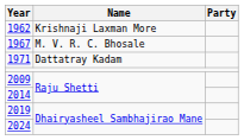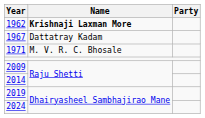 <table class="wikitable">
 <tr>
 <th>Year</th>
 <th>Name</th>
 <th colspan="2">Party</th>
 </tr>
 <tr>
 <td><a href='#'>1962</a></td>
-<td>Krishnaji Laxman More</td>
+<td><strong>Krishnaji Laxman More</strong></td>
 <td></td>
 </tr>
 <tr>
 <td><a href='#'>1967</a></td>
-<td>M. V. R. C. Bhosale</td>
+<td>Dattatray Kadam</td>
 <td></td>
 </tr>
 <tr>
 <td><a href='#'>1971</a></td>
-<td>Dattatray Kadam</td>
+<td>M. V. R. C. Bhosale</td>
 <td></td>
 </tr>
 <tr>
 <td colspan="4"></td>
 </tr>
 <tr>
 <td><a href='#'>2009</a></td>
 <td rowspan="2"><a href='#'>Raju Shetti</a></td>
 <td></td>
 </tr>
 <tr>
 <td><a href='#'>2014</a></td>
 </tr>
 <tr>
 <td><a href='#'>2019</a></td>
 <td rowspan="2"><a href='#'>Dhairyasheel Sambhajirao Mane</a></td>
 <td></td>
 </tr>
 <tr>
 <td><a href='#'>2024</a></td>
 </tr>
 </table>
